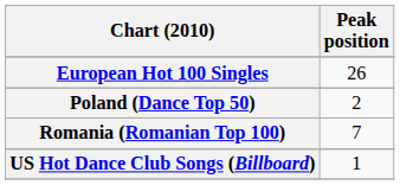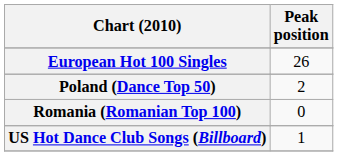 <table class="wikitable sortable plainrowheaders">
 <tr>
 <th>Chart (2010)</th>
 <th>Peak<br>position</th>
 </tr>
 <tr>
 </tr>
 <tr>
 </tr>
 <tr>
 </tr>
 <tr>
 </tr>
 <tr>
 </tr>
 <tr>
 </tr>
 <tr>
 <th scope="row"><a href='#'>European Hot 100 Singles</a></th>
 <td align="center">26</td>
 </tr>
 <tr>
 </tr>
 <tr>
 </tr>
 <tr>
 </tr>
 <tr>
 </tr>
 <tr>
 </tr>
 <tr>
 </tr>
 <tr>
 <th scope="row">Poland (<a href='#'>Dance Top 50</a>)</th>
 <td style="text-align:center;">2</td>
 </tr>
 <tr>
 <th scope="row">Romania (<a href='#'>Romanian Top 100</a>)</th>
-<td style="text-align:center;">7</td>
+<td style="text-align:center;">0</td>
 </tr>
 <tr>
 </tr>
 <tr>
 </tr>
 <tr>
 </tr>
 <tr>
 </tr>
 <tr>
 </tr>
 <tr>
 <th scope="row">US <a href='#'>Hot Dance Club Songs</a> (<em><a href='#'>Billboard</a></em>)</th>
 <td align="center">1</td>
 </tr>
 <tr>
 </tr>
 </table>
